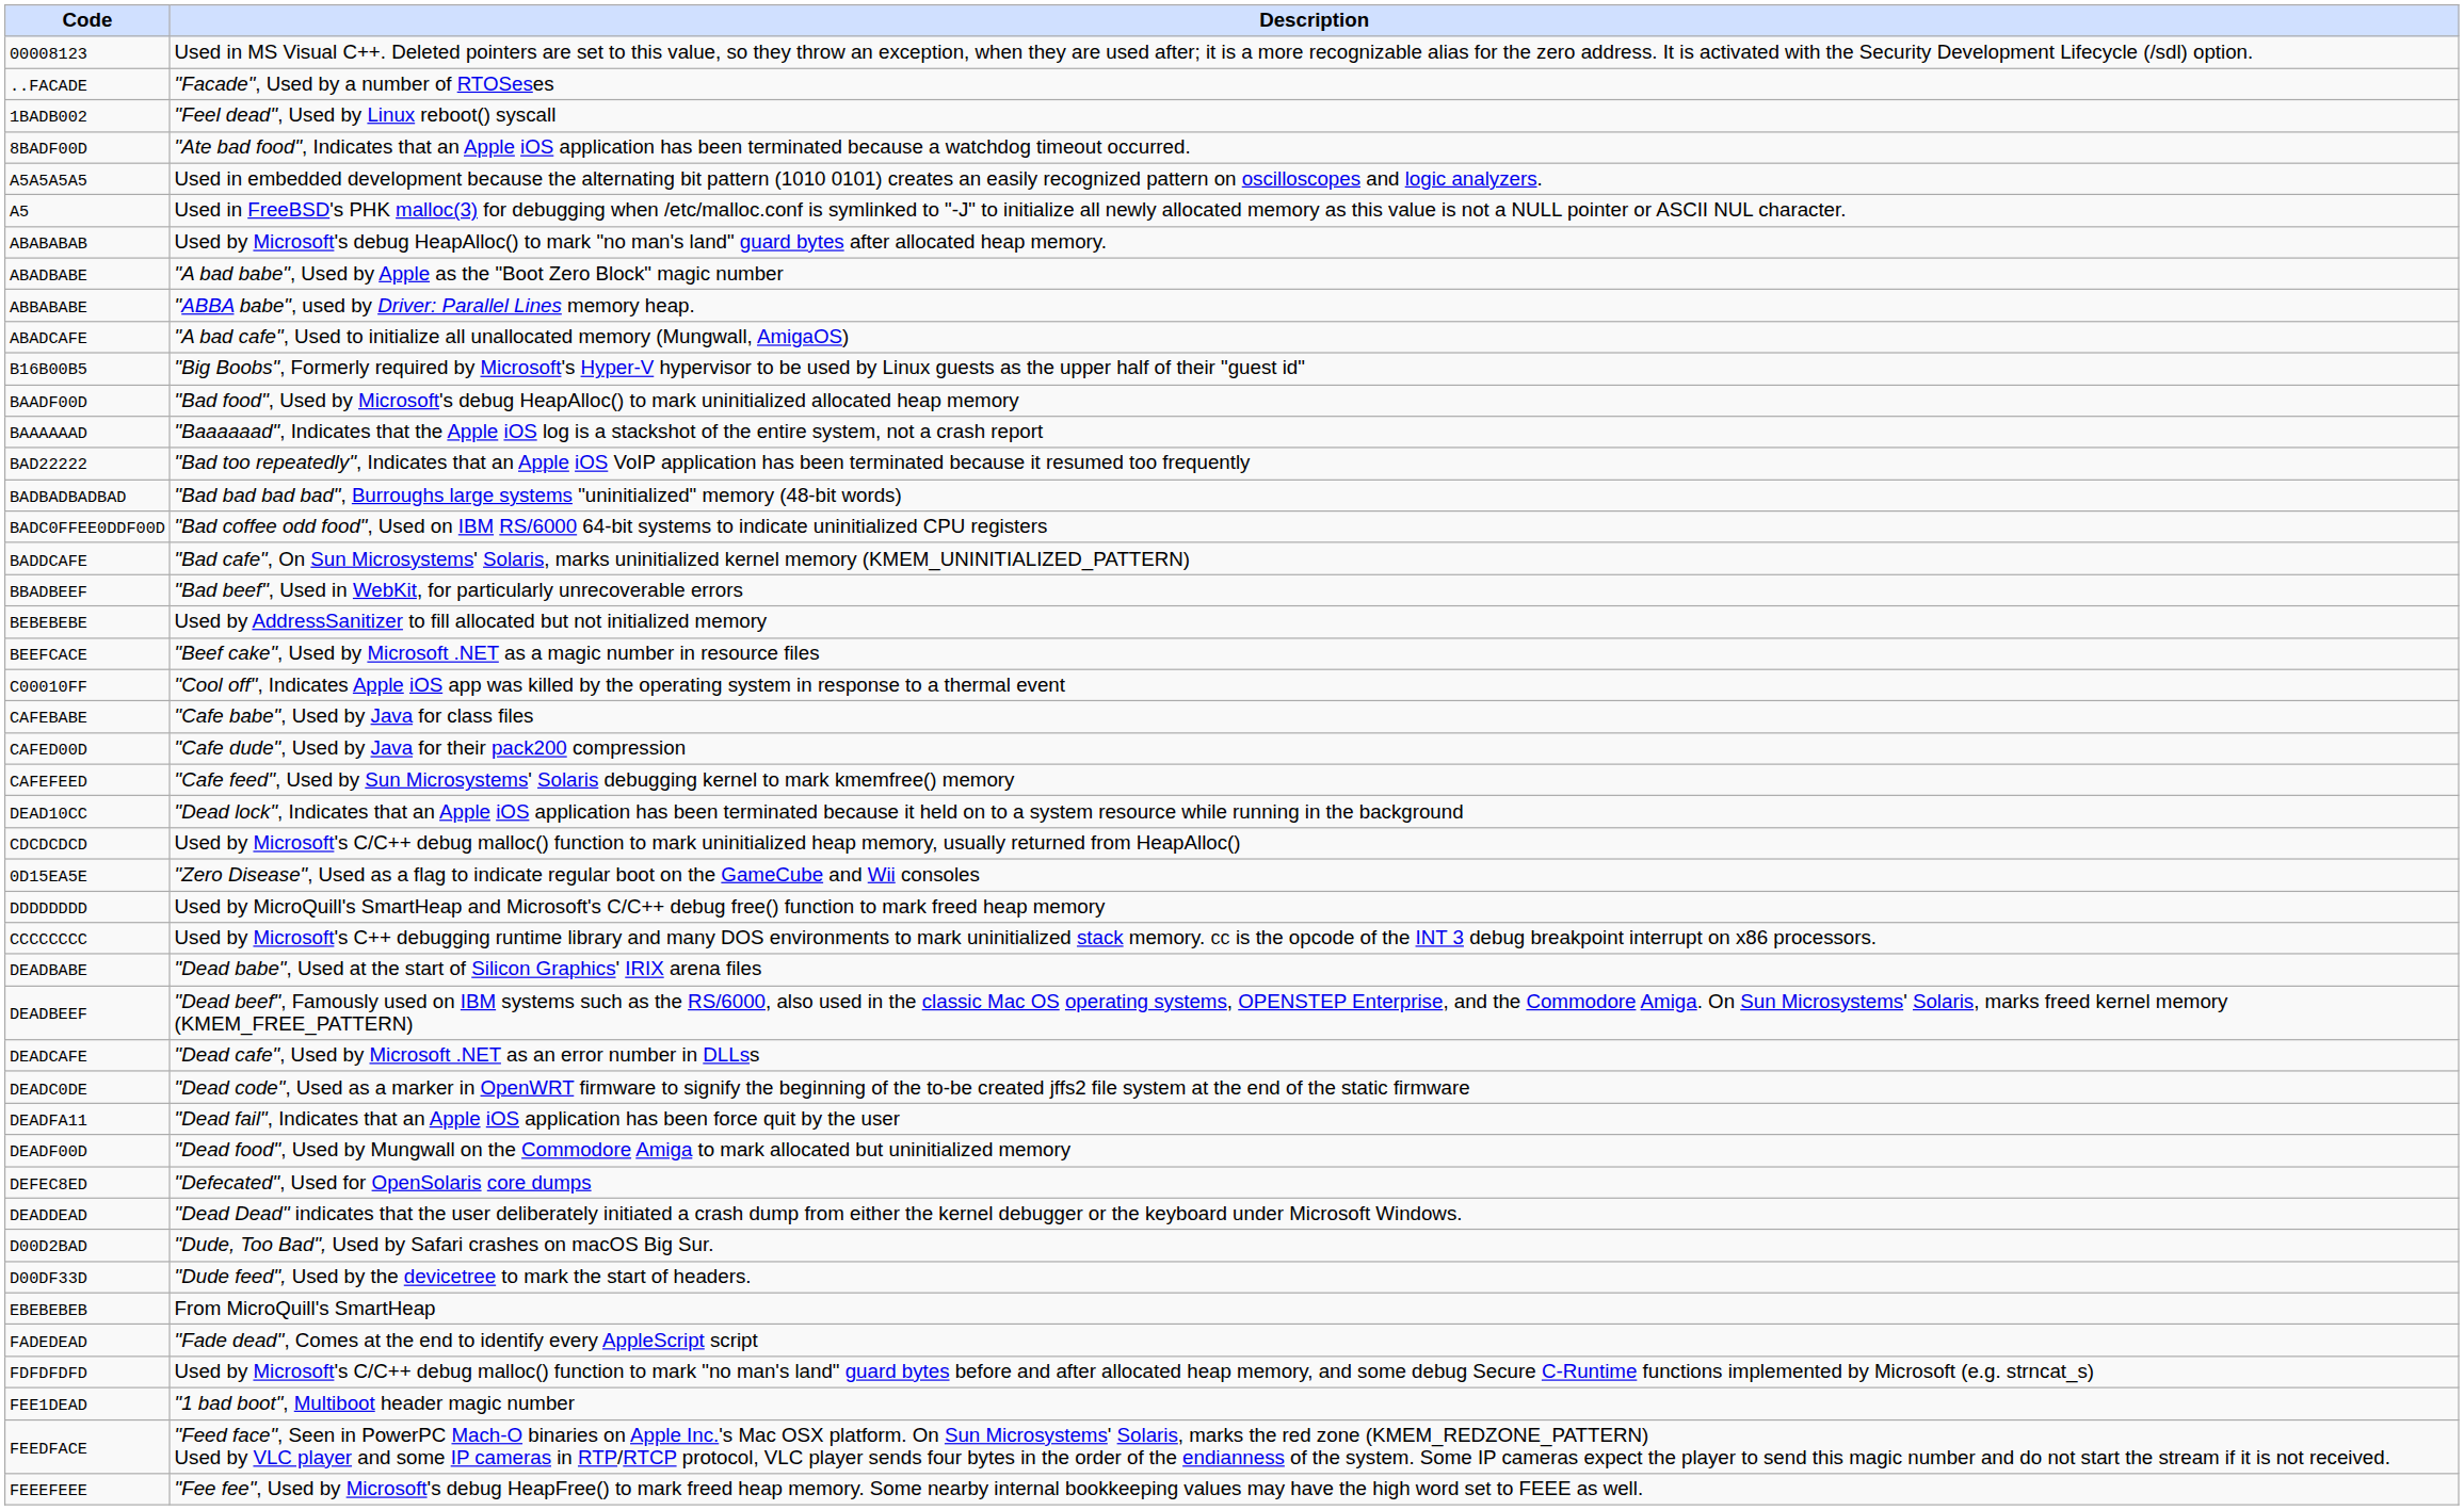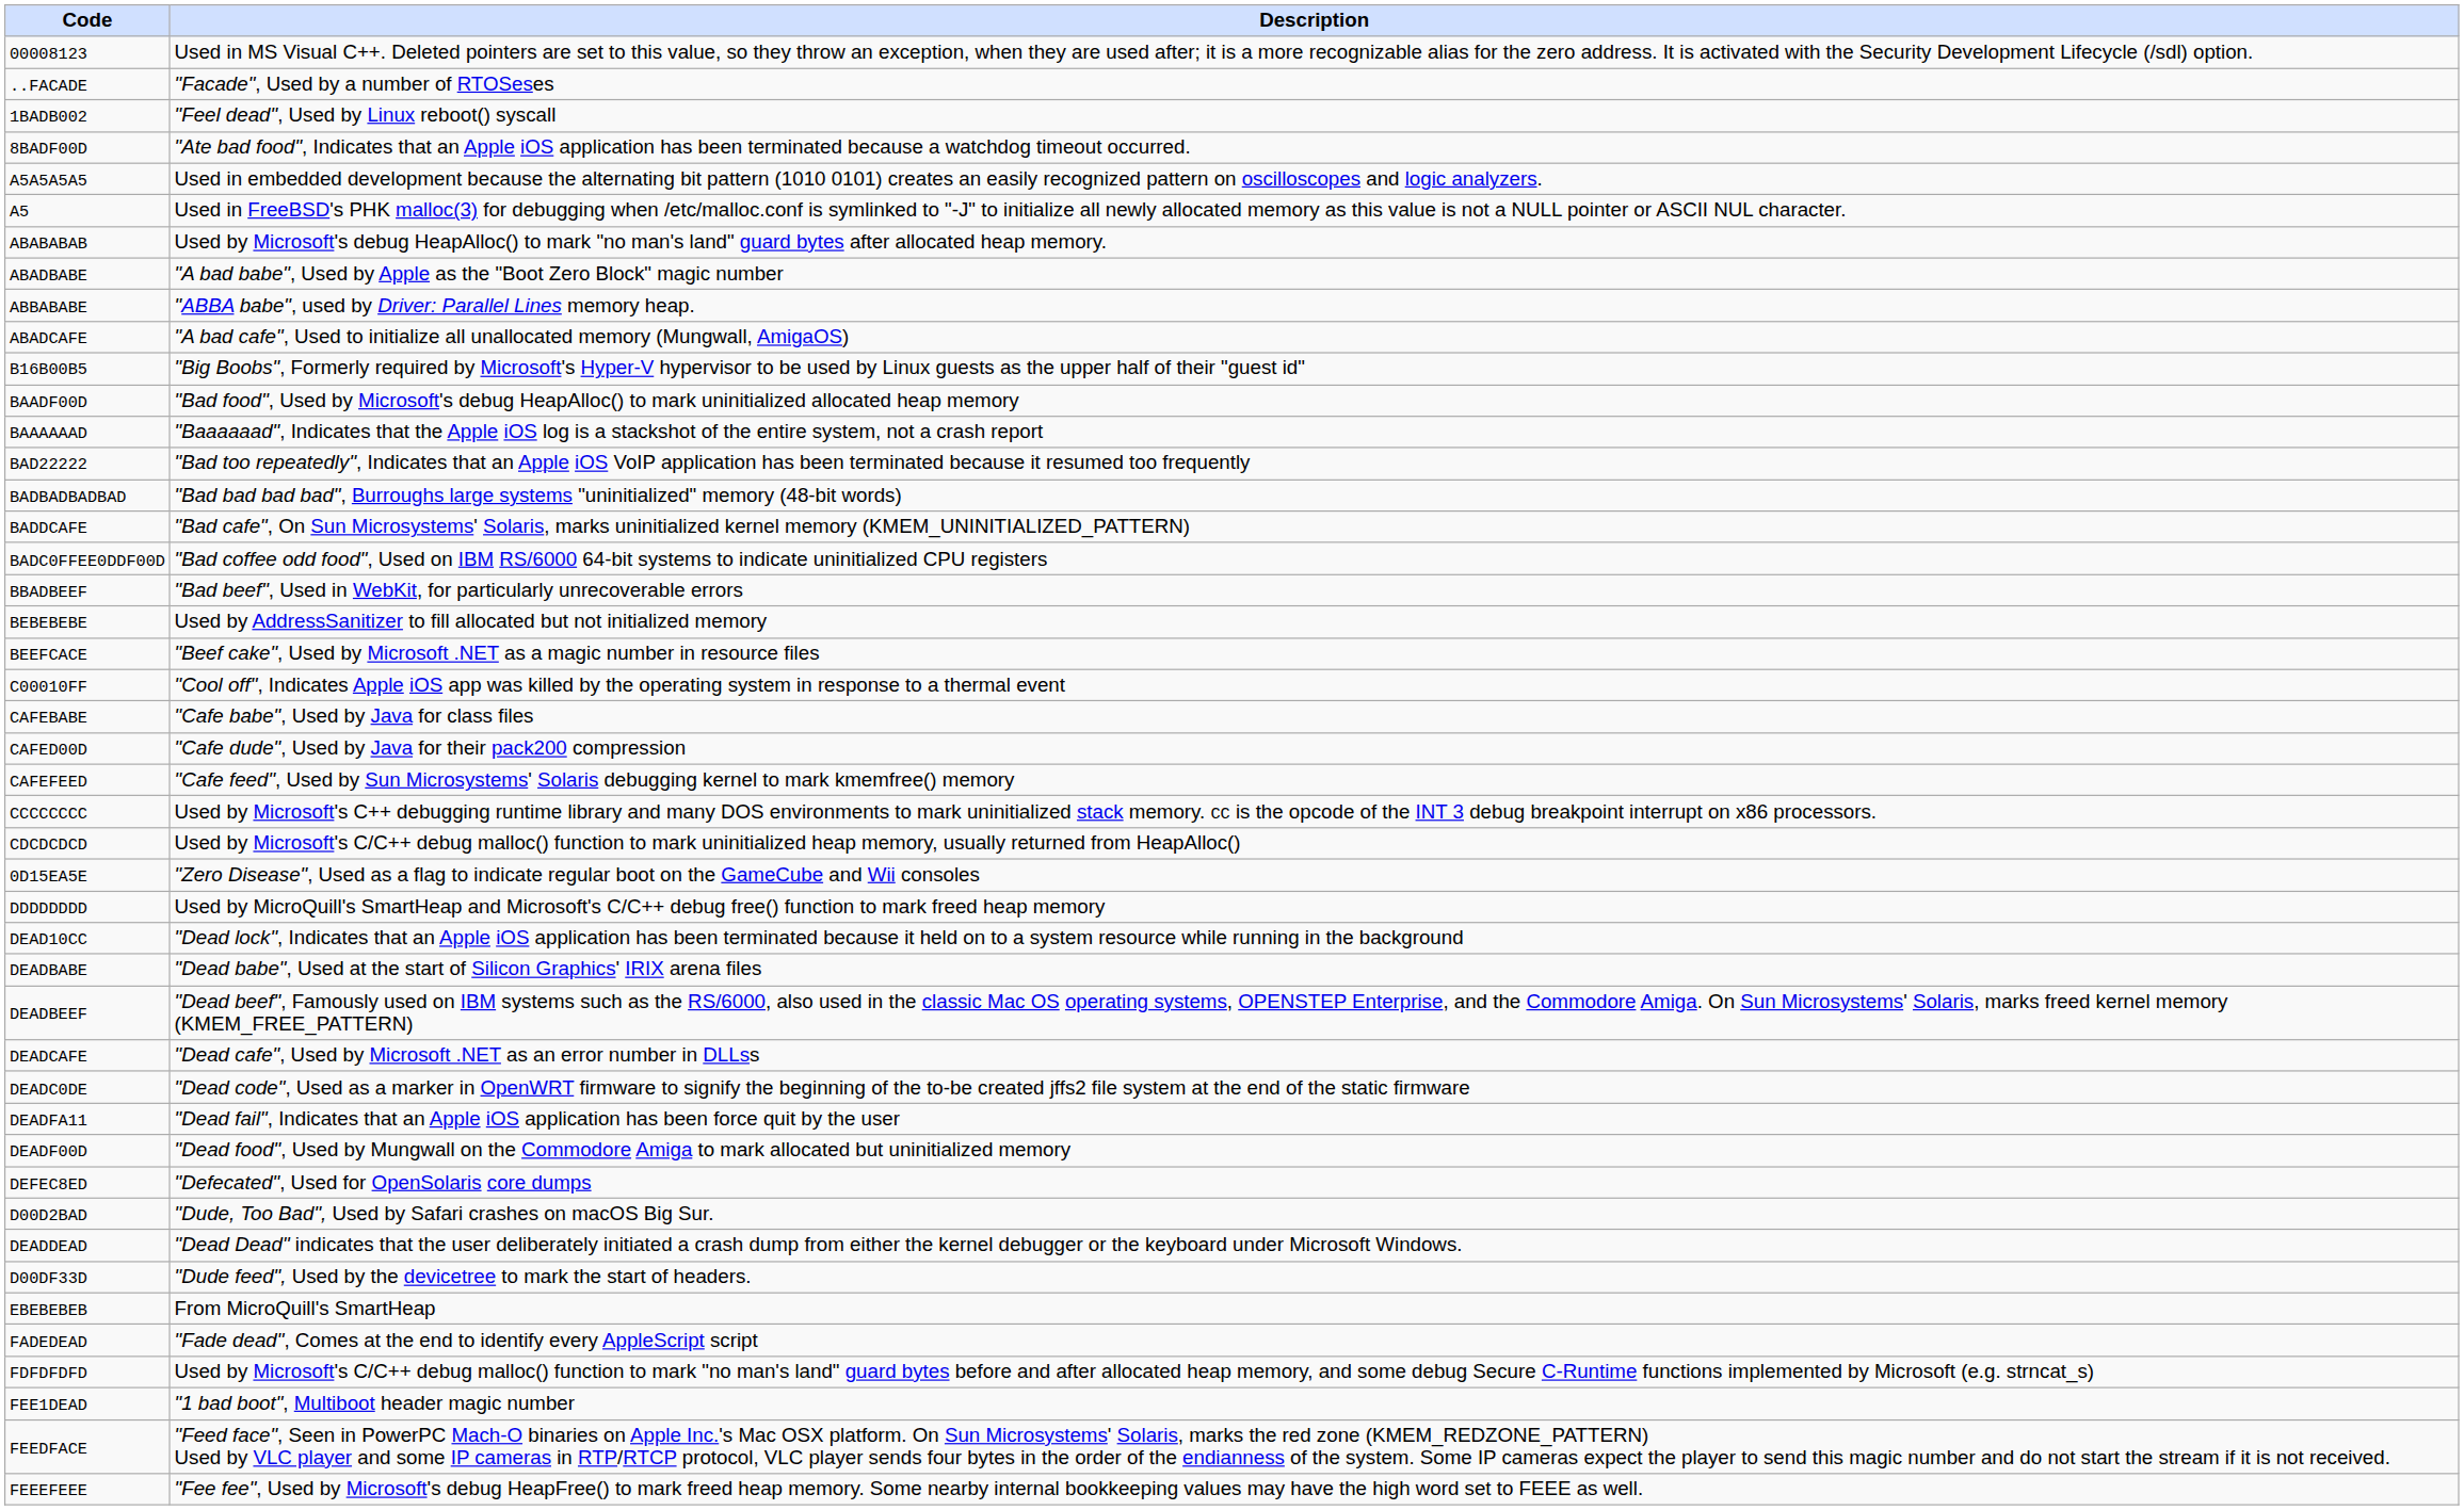 <table class="wikitable">
 <tr>
 <th style="background:#D0E0FF">Code</th>
 <th style="background:#D0E0FF">Description</th>
 </tr>
 <tr>
 <td><code>00008123</code></td>
 <td>Used in MS Visual C++. Deleted pointers are set to this value, so they throw an exception, when they are used after; it is a more recognizable alias for the zero address. It is activated with the Security Development Lifecycle (/sdl) option.</td>
 </tr>
 <tr>
 <td><code>..FACADE</code></td>
 <td><em>"Facade"</em>, Used by a number of <a href='#'>RTOSes</a>es</td>
 </tr>
 <tr>
 <td><code>1BADB002</code></td>
 <td><em>"Feel dead"</em>, Used by <a href='#'>Linux</a> reboot() syscall</td>
 </tr>
 <tr>
 <td><code>8BADF00D</code></td>
 <td><em>"Ate bad food"</em>, Indicates that an <a href='#'>Apple</a> <a href='#'>iOS</a> application has been terminated because a watchdog timeout occurred.</td>
 </tr>
 <tr>
 <td><code>A5A5A5A5</code></td>
 <td>Used in embedded development because the alternating bit pattern (1010 0101) creates an easily recognized pattern on <a href='#'>oscilloscopes</a> and <a href='#'>logic analyzers</a>.</td>
 </tr>
 <tr>
 <td><code>A5</code></td>
 <td>Used in <a href='#'>FreeBSD</a>'s PHK <a href='#'>malloc(3)</a> for debugging when /etc/malloc.conf is symlinked to "-J" to initialize all newly allocated memory as this value is not a NULL pointer or ASCII NUL character.</td>
 </tr>
 <tr>
 <td><code>ABABABAB</code></td>
 <td>Used by <a href='#'>Microsoft</a>'s debug HeapAlloc() to mark "no man's land" <a href='#'>guard bytes</a> after allocated heap memory.</td>
 </tr>
 <tr>
 <td><code>ABADBABE</code></td>
 <td><em>"A bad babe"</em>, Used by <a href='#'>Apple</a> as the "Boot Zero Block" magic number</td>
 </tr>
 <tr>
 <td><code>ABBABABE</code></td>
 <td><em>"<a href='#'>ABBA</a> babe"</em>, used by <em><a href='#'>Driver: Parallel Lines</a></em> memory heap.</td>
 </tr>
 <tr>
 <td><code>ABADCAFE</code></td>
 <td><em>"A bad cafe"</em>, Used to initialize all unallocated memory (Mungwall, <a href='#'>AmigaOS</a>)</td>
 </tr>
 <tr>
 <td><code>B16B00B5</code></td>
 <td><em>"Big Boobs"</em>, Formerly required by <a href='#'>Microsoft</a>'s <a href='#'>Hyper-V</a> hypervisor to be used by Linux guests as the upper half of their "guest id"</td>
 </tr>
 <tr>
 <td><code>BAADF00D</code></td>
 <td><em>"Bad food"</em>, Used by <a href='#'>Microsoft</a>'s debug HeapAlloc() to mark uninitialized allocated heap memory</td>
 </tr>
 <tr>
 <td><code>BAAAAAAD</code></td>
 <td><em>"Baaaaaad"</em>, Indicates that the <a href='#'>Apple</a> <a href='#'>iOS</a> log is a stackshot of the entire system, not a crash report</td>
 </tr>
 <tr>
 <td><code>BAD22222</code></td>
 <td><em>"Bad too repeatedly"</em>, Indicates that an <a href='#'>Apple</a> <a href='#'>iOS</a> VoIP application has been terminated because it resumed too frequently</td>
 </tr>
 <tr>
 <td><code>BADBADBADBAD</code></td>
 <td><em>"Bad bad bad bad"</em>, <a href='#'>Burroughs large systems</a> "uninitialized" memory (48-bit words)</td>
 </tr>
 <tr>
+<td><code>BADDCAFE</code></td>
+<td><em>"Bad cafe"</em>, On <a href='#'>Sun Microsystems</a>' <a href='#'>Solaris</a>, marks uninitialized kernel memory (KMEM_UNINITIALIZED_PATTERN)</td>
+</tr>
+<tr>
 <td><code>BADC0FFEE0DDF00D</code></td>
 <td><em>"Bad coffee odd food"</em>, Used on <a href='#'>IBM</a> <a href='#'>RS/6000</a> 64-bit systems to indicate uninitialized CPU registers</td>
-</tr>
-<tr>
-<td><code>BADDCAFE</code></td>
-<td><em>"Bad cafe"</em>, On <a href='#'>Sun Microsystems</a>' <a href='#'>Solaris</a>, marks uninitialized kernel memory (KMEM_UNINITIALIZED_PATTERN)</td>
 </tr>
 <tr>
 <td><code>BBADBEEF</code></td>
 <td><em>"Bad beef"</em>, Used in <a href='#'>WebKit</a>, for particularly unrecoverable errors</td>
 </tr>
 <tr>
 <td><code>BEBEBEBE</code></td>
 <td>Used by <a href='#'>AddressSanitizer</a> to fill allocated but not initialized memory</td>
 </tr>
 <tr>
 <td><code>BEEFCACE</code></td>
 <td><em>"Beef cake"</em>, Used by <a href='#'>Microsoft .NET</a> as a magic number in resource files</td>
 </tr>
 <tr>
 <td><code>C00010FF</code></td>
 <td><em>"Cool off"</em>, Indicates <a href='#'>Apple</a> <a href='#'>iOS</a> app was killed by the operating system in response to a thermal event</td>
 </tr>
 <tr>
 <td><code>CAFEBABE</code></td>
 <td><em>"Cafe babe"</em>, Used by <a href='#'>Java</a> for class files</td>
 </tr>
 <tr>
 <td><code>CAFED00D</code></td>
 <td><em>"Cafe dude"</em>, Used by <a href='#'>Java</a> for their <a href='#'>pack200</a> compression</td>
 </tr>
 <tr>
 <td><code>CAFEFEED</code></td>
 <td><em>"Cafe feed"</em>, Used by <a href='#'>Sun Microsystems</a>' <a href='#'>Solaris</a> debugging kernel to mark kmemfree() memory</td>
 </tr>
 <tr>
-<td><code>DEAD10CC</code></td>
-<td><em>"Dead lock"</em>, Indicates that an <a href='#'>Apple</a> <a href='#'>iOS</a> application has been terminated because it held on to a system resource while running in the background</td>
+<td><code>CCCCCCCC</code></td>
+<td>Used by <a href='#'>Microsoft</a>'s C++ debugging runtime library and many DOS environments to mark uninitialized <a href='#'>stack</a> memory. <code>CC</code> is the opcode of the <a href='#'>INT 3</a> debug breakpoint interrupt on x86 processors.</td>
 </tr>
 <tr>
 <td><code>CDCDCDCD</code></td>
 <td>Used by <a href='#'>Microsoft</a>'s C/C++ debug malloc() function to mark uninitialized heap memory, usually returned from HeapAlloc()</td>
 </tr>
 <tr>
 <td><code>0D15EA5E</code></td>
 <td><em>"Zero Disease"</em>, Used as a flag to indicate regular boot on the <a href='#'>GameCube</a> and <a href='#'>Wii</a> consoles</td>
 </tr>
 <tr>
 <td><code>DDDDDDDD</code></td>
 <td>Used by MicroQuill's SmartHeap and Microsoft's C/C++ debug free() function to mark freed heap memory</td>
 </tr>
 <tr>
-<td><code>CCCCCCCC</code></td>
-<td>Used by <a href='#'>Microsoft</a>'s C++ debugging runtime library and many DOS environments to mark uninitialized <a href='#'>stack</a> memory. <code>CC</code> is the opcode of the <a href='#'>INT 3</a> debug breakpoint interrupt on x86 processors.</td>
+<td><code>DEAD10CC</code></td>
+<td><em>"Dead lock"</em>, Indicates that an <a href='#'>Apple</a> <a href='#'>iOS</a> application has been terminated because it held on to a system resource while running in the background</td>
 </tr>
 <tr>
 <td><code>DEADBABE</code></td>
 <td><em>"Dead babe"</em>, Used at the start of <a href='#'>Silicon Graphics</a>' <a href='#'>IRIX</a> arena files</td>
 </tr>
 <tr id="DEADBEEF">
 <td><code>DEADBEEF</code></td>
 <td><em>"Dead beef"</em>, Famously used on <a href='#'>IBM</a> systems such as the <a href='#'>RS/6000</a>, also used in the <a href='#'>classic Mac OS</a> <a href='#'>operating systems</a>, <a href='#'>OPENSTEP Enterprise</a>, and the <a href='#'>Commodore</a> <a href='#'>Amiga</a>. On <a href='#'>Sun Microsystems</a>' <a href='#'>Solaris</a>, marks freed kernel memory (KMEM_FREE_PATTERN)</td>
 </tr>
 <tr>
 <td><code>DEADCAFE</code></td>
 <td><em>"Dead cafe"</em>, Used by <a href='#'>Microsoft .NET</a> as an error number in <a href='#'>DLLs</a>s</td>
 </tr>
 <tr>
 <td><code>DEADC0DE</code></td>
 <td><em>"Dead code"</em>, Used as a marker in <a href='#'>OpenWRT</a> firmware to signify the beginning of the to-be created jffs2 file system at the end of the static firmware</td>
 </tr>
 <tr>
 <td><code>DEADFA11</code></td>
 <td><em>"Dead fail"</em>, Indicates that an <a href='#'>Apple</a> <a href='#'>iOS</a> application has been force quit by the user</td>
 </tr>
 <tr>
 <td><code>DEADF00D</code></td>
 <td><em>"Dead food"</em>, Used by Mungwall on the <a href='#'>Commodore</a> <a href='#'>Amiga</a> to mark allocated but uninitialized memory</td>
 </tr>
 <tr>
 <td><code>DEFEC8ED</code></td>
 <td><em>"Defecated"</em>, Used for <a href='#'>OpenSolaris</a> <a href='#'>core dumps</a></td>
 </tr>
 <tr>
+<td><code>D00D2BAD</code></td>
+<td><em>"Dude, Too Bad",</em> Used by Safari crashes on macOS Big Sur.</td>
+</tr>
+<tr>
 <td><code>DEADDEAD</code></td>
 <td><em>"Dead Dead"</em> indicates that the user deliberately initiated a crash dump from either the kernel debugger or the keyboard under Microsoft Windows.</td>
-</tr>
-<tr>
-<td><code>D00D2BAD</code></td>
-<td><em>"Dude, Too Bad",</em> Used by Safari crashes on macOS Big Sur.</td>
 </tr>
 <tr>
 <td><code>D00DF33D</code></td>
 <td><em>"Dude feed",</em> Used by the <a href='#'>devicetree</a> to mark the start of headers.</td>
 </tr>
 <tr>
 <td><code>EBEBEBEB</code></td>
 <td>From MicroQuill's SmartHeap</td>
 </tr>
 <tr>
 <td><code>FADEDEAD</code></td>
 <td><em>"Fade dead"</em>, Comes at the end to identify every <a href='#'>AppleScript</a> script</td>
 </tr>
 <tr>
 <td><code>FDFDFDFD</code></td>
 <td>Used by <a href='#'>Microsoft</a>'s C/C++ debug malloc() function to mark "no man's land" <a href='#'>guard bytes</a> before and after allocated heap memory, and some debug Secure <a href='#'>C-Runtime</a> functions implemented by Microsoft (e.g. strncat_s) </td>
 </tr>
 <tr>
 <td><code>FEE1DEAD</code></td>
 <td><em>"1 bad boot"</em>, <a href='#'>Multiboot</a> header magic number</td>
 </tr>
 <tr>
 <td><code>FEEDFACE</code></td>
 <td><em>"Feed face"</em>, Seen in PowerPC <a href='#'>Mach-O</a> binaries on <a href='#'>Apple Inc.</a>'s Mac OSX platform. On <a href='#'>Sun Microsystems</a>' <a href='#'>Solaris</a>, marks the red zone (KMEM_REDZONE_PATTERN)<br>Used by <a href='#'>VLC player</a> and some <a href='#'>IP cameras</a> in <a href='#'>RTP</a>/<a href='#'>RTCP</a> protocol, VLC player sends four bytes in the order of the <a href='#'>endianness</a> of the system. Some IP cameras expect the player to send this magic number and do not start the stream if it is not received.</td>
 </tr>
 <tr>
 <td><code>FEEEFEEE</code></td>
 <td><em>"Fee fee"</em>, Used by <a href='#'>Microsoft</a>'s debug HeapFree() to mark freed heap memory. Some nearby internal bookkeeping values may have the high word set to FEEE as well.</td>
 </tr>
 </table>
